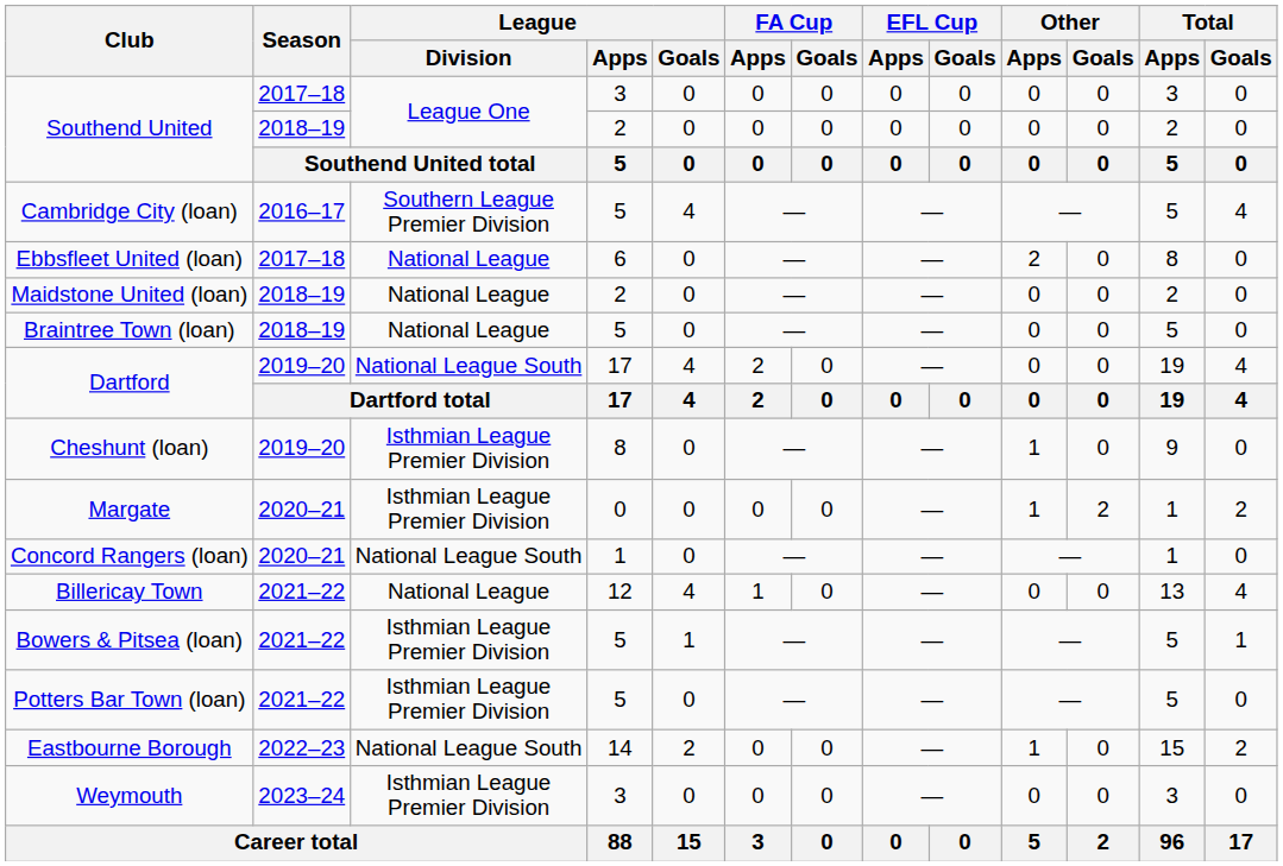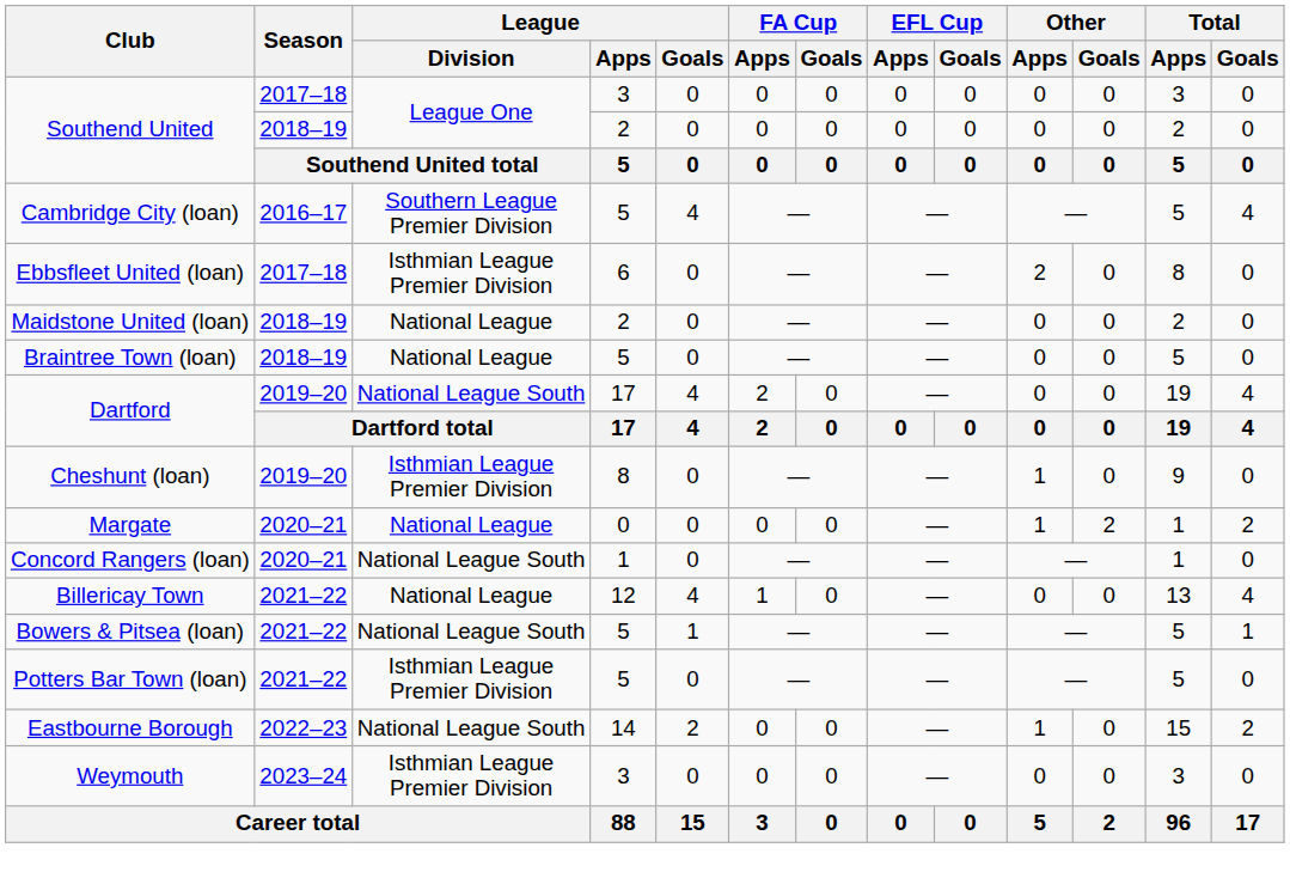 <table class="wikitable" style="text-align: center">
 <tr>
 <th rowspan="2">Club</th>
 <th rowspan="2">Season</th>
 <th colspan="3">League</th>
 <th colspan="2"><a href='#'>FA Cup</a></th>
 <th colspan="2"><a href='#'>EFL Cup</a></th>
 <th colspan="2">Other</th>
 <th colspan="2">Total</th>
 </tr>
 <tr>
 <th>Division</th>
 <th>Apps</th>
 <th>Goals</th>
 <th>Apps</th>
 <th>Goals</th>
 <th>Apps</th>
 <th>Goals</th>
 <th>Apps</th>
 <th>Goals</th>
 <th>Apps</th>
 <th>Goals</th>
 </tr>
 <tr>
 <td rowspan="3"><a href='#'>Southend United</a></td>
 <td><a href='#'>2017–18</a></td>
 <td rowspan="2"><a href='#'>League One</a></td>
 <td>3</td>
 <td>0</td>
 <td>0</td>
 <td>0</td>
 <td>0</td>
 <td>0</td>
 <td>0</td>
 <td>0</td>
 <td>3</td>
 <td>0</td>
 </tr>
 <tr>
 <td><a href='#'>2018–19</a></td>
 <td>2</td>
 <td>0</td>
 <td>0</td>
 <td>0</td>
 <td>0</td>
 <td>0</td>
 <td>0</td>
 <td>0</td>
 <td>2</td>
 <td>0</td>
 </tr>
 <tr>
 <th colspan="2">Southend United total</th>
 <th>5</th>
 <th>0</th>
 <th>0</th>
 <th>0</th>
 <th>0</th>
 <th>0</th>
 <th>0</th>
 <th>0</th>
 <th>5</th>
 <th>0</th>
 </tr>
 <tr>
 <td rowspan="1"><a href='#'>Cambridge City</a> (loan)</td>
 <td><a href='#'>2016–17</a></td>
 <td><a href='#'>Southern League</a><br>Premier Division</td>
 <td>5</td>
 <td>4</td>
 <td colspan="2">—</td>
 <td colspan="2">—</td>
 <td colspan="2">—</td>
 <td>5</td>
 <td>4</td>
 </tr>
 <tr>
 <td rowspan="1"><a href='#'>Ebbsfleet United</a> (loan)</td>
 <td><a href='#'>2017–18</a></td>
-<td><a href='#'>National League</a></td>
+<td>Isthmian League<br>Premier Division</td>
 <td>6</td>
 <td>0</td>
 <td colspan="2">—</td>
 <td colspan="2">—</td>
 <td>2</td>
 <td>0</td>
 <td>8</td>
 <td>0</td>
 </tr>
 <tr>
 <td rowspan="1"><a href='#'>Maidstone United</a> (loan)</td>
 <td><a href='#'>2018–19</a></td>
 <td>National League</td>
 <td>2</td>
 <td>0</td>
 <td colspan="2">—</td>
 <td colspan="2">—</td>
 <td>0</td>
 <td>0</td>
 <td>2</td>
 <td>0</td>
 </tr>
 <tr>
 <td rowspan="1"><a href='#'>Braintree Town</a> (loan)</td>
 <td><a href='#'>2018–19</a></td>
 <td>National League</td>
 <td>5</td>
 <td>0</td>
 <td colspan="2">—</td>
 <td colspan="2">—</td>
 <td>0</td>
 <td>0</td>
 <td>5</td>
 <td>0</td>
 </tr>
 <tr>
 <td rowspan="2"><a href='#'>Dartford</a></td>
 <td><a href='#'>2019–20</a></td>
 <td><a href='#'>National League South</a></td>
 <td>17</td>
 <td>4</td>
 <td>2</td>
 <td>0</td>
 <td colspan="2">—</td>
 <td>0</td>
 <td>0</td>
 <td>19</td>
 <td>4</td>
 </tr>
 <tr>
 <th colspan="2">Dartford total</th>
 <th>17</th>
 <th>4</th>
 <th>2</th>
 <th>0</th>
 <th>0</th>
 <th>0</th>
 <th>0</th>
 <th>0</th>
 <th>19</th>
 <th>4</th>
 </tr>
 <tr>
 <td rowspan="1"><a href='#'>Cheshunt</a> (loan)</td>
 <td><a href='#'>2019–20</a></td>
 <td><a href='#'>Isthmian League</a><br>Premier Division</td>
 <td>8</td>
 <td>0</td>
 <td colspan="2">—</td>
 <td colspan="2">—</td>
 <td>1</td>
 <td>0</td>
 <td>9</td>
 <td>0</td>
 </tr>
 <tr>
 <td rowspan="1"><a href='#'>Margate</a></td>
 <td><a href='#'>2020–21</a></td>
-<td>Isthmian League<br>Premier Division</td>
+<td><a href='#'>National League</a></td>
 <td>0</td>
 <td>0</td>
 <td>0</td>
 <td>0</td>
 <td colspan="2">—</td>
 <td>1</td>
 <td>2</td>
 <td>1</td>
 <td>2</td>
 </tr>
 <tr>
 <td><a href='#'>Concord Rangers</a> (loan)</td>
 <td><a href='#'>2020–21</a></td>
 <td>National League South</td>
 <td>1</td>
 <td>0</td>
 <td colspan="2">—</td>
 <td colspan="2">—</td>
 <td colspan="2">—</td>
 <td>1</td>
 <td>0</td>
 </tr>
 <tr>
 <td><a href='#'>Billericay Town</a></td>
 <td><a href='#'>2021–22</a></td>
 <td>National League</td>
 <td>12</td>
 <td>4</td>
 <td>1</td>
 <td>0</td>
 <td colspan="2">—</td>
 <td>0</td>
 <td>0</td>
 <td>13</td>
 <td>4</td>
 </tr>
 <tr>
 <td><a href='#'>Bowers & Pitsea</a> (loan)</td>
 <td><a href='#'>2021–22</a></td>
-<td>Isthmian League<br>Premier Division</td>
+<td>National League South</td>
 <td>5</td>
 <td>1</td>
 <td colspan="2">—</td>
 <td colspan="2">—</td>
 <td colspan="2">—</td>
 <td>5</td>
 <td>1</td>
 </tr>
 <tr>
 <td><a href='#'>Potters Bar Town</a> (loan)</td>
 <td><a href='#'>2021–22</a></td>
 <td>Isthmian League<br>Premier Division</td>
 <td>5</td>
 <td>0</td>
 <td colspan="2">—</td>
 <td colspan="2">—</td>
 <td colspan="2">—</td>
 <td>5</td>
 <td>0</td>
 </tr>
 <tr>
 <td><a href='#'>Eastbourne Borough</a></td>
 <td><a href='#'>2022–23</a></td>
 <td>National League South</td>
 <td>14</td>
 <td>2</td>
 <td>0</td>
 <td>0</td>
 <td colspan="2">—</td>
 <td>1</td>
 <td>0</td>
 <td>15</td>
 <td>2</td>
 </tr>
 <tr>
 <td><a href='#'>Weymouth</a></td>
 <td><a href='#'>2023–24</a></td>
 <td>Isthmian League<br>Premier Division</td>
 <td>3</td>
 <td>0</td>
 <td>0</td>
 <td>0</td>
 <td colspan="2">—</td>
 <td>0</td>
 <td>0</td>
 <td>3</td>
 <td>0</td>
 </tr>
 <tr>
 <th colspan="3">Career total</th>
 <th>88</th>
 <th>15</th>
 <th>3</th>
 <th>0</th>
 <th>0</th>
 <th>0</th>
 <th>5</th>
 <th>2</th>
 <th>96</th>
 <th>17</th>
 </tr>
 </table>
